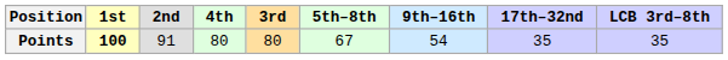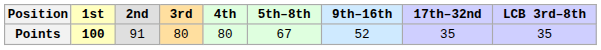 <table class="wikitable" style="font-size: 85%; text-align:center">
 <tr>
 <th>Position</th>
 <th style="background-color:#ffffbf"> 1st </th>
 <th style="background-color:#dfdfdf"> 2nd </th>
+<th style="background-color:#ffdf9f"> 3rd </th>
 <th style="background-color:#dfffdf"> 4th </th>
-<th style="background-color:#ffdf9f"> 3rd </th>
 <th style="background-color:#dfffdf"> 5th–8th </th>
 <th style="background-color:#cfeaff"> 9th–16th </th>
 <th style="background-color:#cfcfff"> 17th–32nd </th>
 <th style="background-color:#cfcfff"> LCB 3rd–8th </th>
 </tr>
 <tr>
 <th>Points</th>
 <td style="background-color:#ffffbf"><strong>100</strong></td>
 <td style="background-color:#dfdfdf">91</td>
+<td style="background-color:#ffdf9f">80</td>
 <td style="background-color:#dfffdf">80</td>
-<td style="background-color:#ffdf9f">80</td>
 <td style="background-color:#dfffdf">67</td>
-<td style="background-color:#cfeaff">54</td>
+<td style="background-color:#cfeaff">52</td>
 <td style="background-color:#cfcfff">35</td>
 <td style="background-color:#cfcfff">35</td>
 </tr>
 </table>
